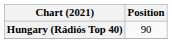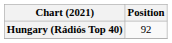 <table class="wikitable plainrowheaders" style="text-align:center">
 <tr>
 <th scope="col">Chart (2021)</th>
 <th scope="col">Position</th>
 </tr>
 <tr>
 <th scope="row">Hungary (Rádiós Top 40)</th>
-<td>90</td>
+<td>92</td>
 </tr>
 <tr>
 </tr>
 </table>
